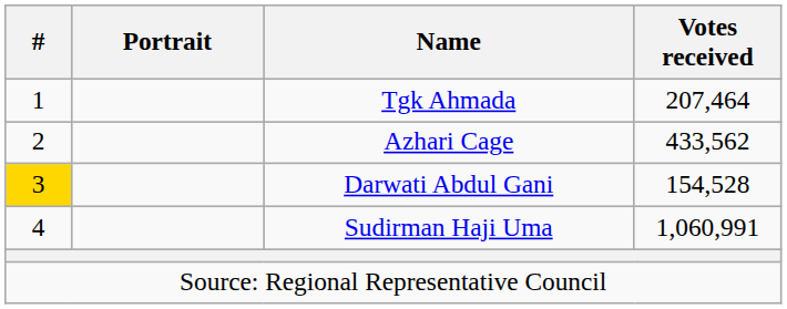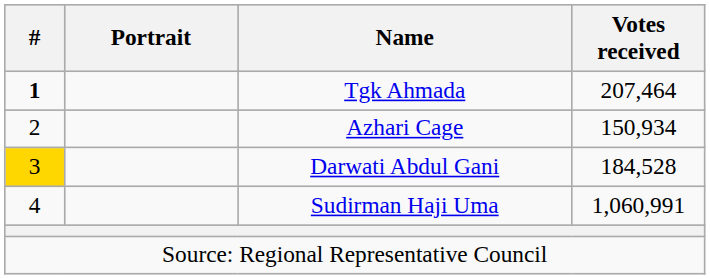 <table class="wikitable sortable" style="text-align:center; font-size: 0.9em;">
 <tr>
 <th width="30">#</th>
 <th width="100">Portrait</th>
 <th width="200">Name</th>
 <th width="75">Votes received</th>
 </tr>
 <tr>
-<td>1</td>
+<td><strong>1</strong></td>
 <td></td>
 <td><a href='#'>Tgk Ahmada</a></td>
 <td>207,464</td>
 </tr>
 <tr>
 <td>2</td>
 <td></td>
 <td><a href='#'>Azhari Cage</a></td>
-<td>433,562</td>
+<td>150,934</td>
 </tr>
 <tr>
 <td style="background: gold;">3</td>
 <td></td>
 <td><a href='#'>Darwati Abdul Gani</a></td>
-<td>154,528</td>
+<td>184,528</td>
 </tr>
 <tr>
 <td>4</td>
 <td></td>
 <td><a href='#'>Sudirman Haji Uma</a></td>
 <td>1,060,991</td>
 </tr>
 <tr>
 <th colspan="7"></th>
 </tr>
 <tr>
 <td colspan="7">Source: Regional Representative Council</td>
 </tr>
 </table>
